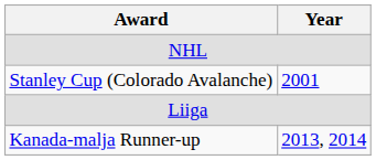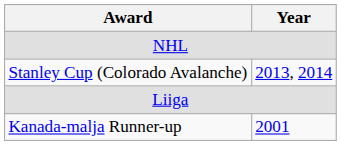 <table class="wikitable">
 <tr>
 <th>Award</th>
 <th>Year</th>
 </tr>
 <tr ALIGN="center" bgcolor="#e0e0e0">
 <td colspan="3"><a href='#'>NHL</a></td>
 </tr>
 <tr>
 <td><a href='#'>Stanley Cup</a> (Colorado Avalanche)</td>
-<td><a href='#'>2001</a></td>
+<td><a href='#'>2013</a>, <a href='#'>2014</a></td>
 </tr>
 <tr ALIGN="center" bgcolor="#e0e0e0">
 <td colspan="3"><a href='#'>Liiga</a></td>
 </tr>
 <tr>
 <td><a href='#'>Kanada-malja</a> Runner-up</td>
-<td><a href='#'>2013</a>, <a href='#'>2014</a></td>
+<td><a href='#'>2001</a></td>
 </tr>
 </table>
